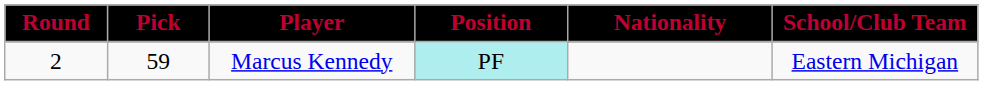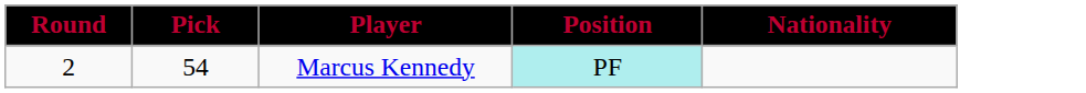 <table class="wikitable sortable sortable">
 <tr>
 <th style="background:#000000;color:#BE0032" width="10%">Round</th>
 <th style="background:#000000;color:#BE0032" width="10%">Pick</th>
 <th style="background:#000000;color:#BE0032" width="20%">Player</th>
 <th style="background:#000000;color:#BE0032" width="15%">Position</th>
 <th style="background:#000000;color:#BE0032" width="20%">Nationality</th>
-<th style="background:#000000;color:#BE0032" width="20%">School/Club Team</th>
 </tr>
 <tr style="text-align: center">
 <td>2</td>
-<td>59</td>
+<td>54</td>
 <td><a href='#'>Marcus Kennedy</a></td>
 <td style="background: paleturquoise;">PF</td>
 <td></td>
-<td><a href='#'>Eastern Michigan</a></td>
 </tr>
 </table>
